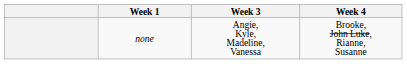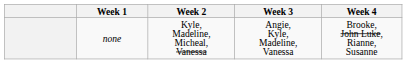 <table class="wikitable" style="width:45%; text-align:center; font-size:85%; line-height:13px;">
 <tr>
 <th style="width:7%"></th>
 <th style="width:7%">Week 1</th>
+<th style="width:7%">Week 2</th>
 <th style="width:7%">Week 3</th>
 <th style="width:7%">Week 4</th>
 </tr>
 <tr>
 <th></th>
 <td><em>none</em></td>
+<td>Kyle,<br>Madeline,<br>Micheal,<br><s>Vanessa</s></td>
 <td>Angie,<br>Kyle,<br>Madeline,<br>Vanessa</td>
 <td>Brooke,<br><s>John Luke</s>,<br>Rianne,<br>Susanne</td>
 </tr>
 </table>
